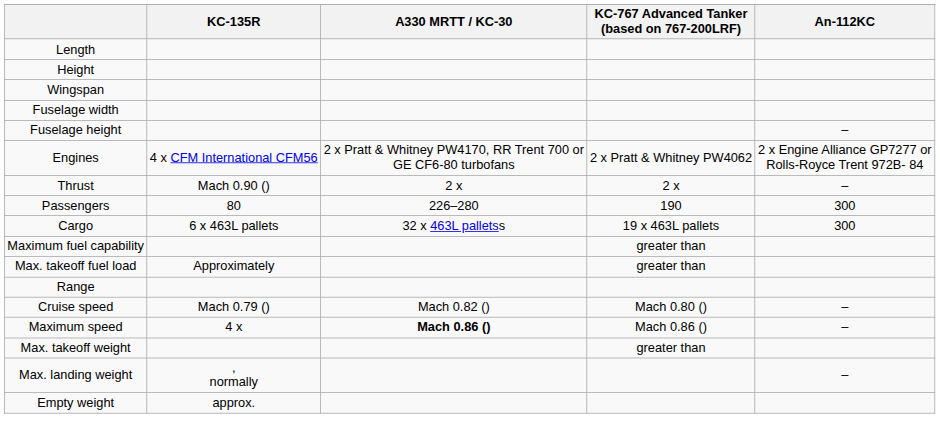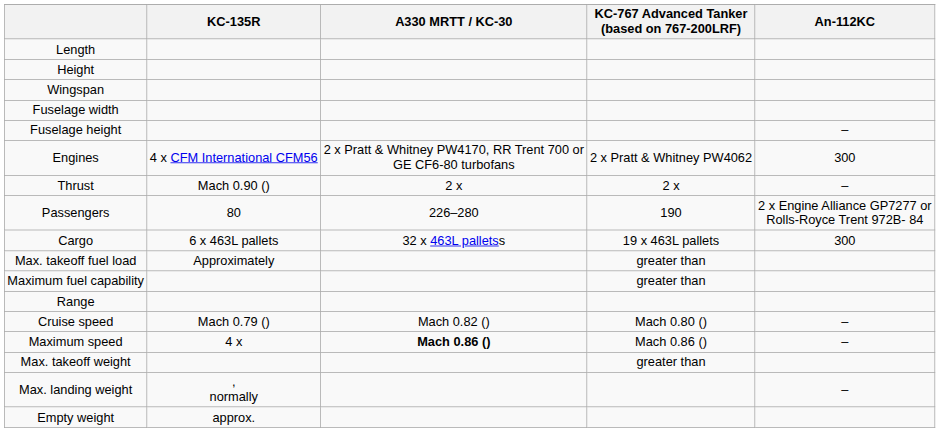 <table class="wikitable" style="text-align:center;">
 <tr>
 </tr>
 <tr>
 <th></th>
 <th>KC-135R</th>
 <th>A330 MRTT / KC-30</th>
 <th>KC-767 Advanced Tanker <br>(based on 767-200LRF)</th>
 <th>An-112KC</th>
 </tr>
 <tr>
 <td>Length</td>
 <td></td>
 <td></td>
 <td></td>
 <td></td>
 </tr>
 <tr>
 <td>Height</td>
 <td></td>
 <td></td>
 <td></td>
 <td></td>
 </tr>
 <tr>
 <td>Wingspan</td>
 <td></td>
 <td></td>
 <td></td>
 <td></td>
 </tr>
 <tr>
 <td>Fuselage width</td>
 <td></td>
 <td></td>
 <td></td>
 <td></td>
 </tr>
 <tr>
 <td>Fuselage height</td>
 <td></td>
 <td></td>
 <td></td>
 <td>–</td>
 </tr>
 <tr>
 <td>Engines</td>
 <td>4 x <a href='#'>CFM International CFM56</a></td>
 <td>2 x Pratt & Whitney PW4170, RR Trent 700 or <br>GE CF6-80 turbofans</td>
 <td>2 x Pratt & Whitney PW4062</td>
-<td>2 x Engine Alliance GP7277 or <br>Rolls-Royce Trent 972B- 84</td>
+<td>300</td>
 </tr>
 <tr>
 <td>Thrust</td>
 <td>Mach 0.90 ()</td>
 <td>2 x </td>
 <td>2 x </td>
 <td>–</td>
 </tr>
 <tr>
 <td>Passengers</td>
 <td>80</td>
 <td>226–280</td>
 <td>190</td>
-<td>300</td>
+<td>2 x Engine Alliance GP7277 or <br>Rolls-Royce Trent 972B- 84</td>
 </tr>
 <tr>
 <td>Cargo</td>
 <td>6 x 463L pallets</td>
 <td>32 x <a href='#'>463L pallets</a>s</td>
 <td>19 x 463L pallets</td>
 <td>300</td>
 </tr>
 <tr>
-<td>Maximum fuel capability</td>
-<td></td>
+<td>Max. takeoff fuel load</td>
+<td>Approximately </td>
 <td></td>
 <td>greater than </td>
 <td></td>
 </tr>
 <tr>
-<td>Max. takeoff fuel load</td>
-<td>Approximately </td>
+<td>Maximum fuel capability</td>
+<td></td>
 <td></td>
 <td>greater than </td>
 <td></td>
 </tr>
 <tr>
 <td>Range</td>
 <td></td>
 <td></td>
 <td></td>
 <td></td>
 </tr>
 <tr>
 <td>Cruise speed</td>
 <td>Mach 0.79 ()</td>
 <td>Mach 0.82 ()</td>
 <td>Mach 0.80 ()</td>
 <td>–</td>
 </tr>
 <tr>
 <td>Maximum speed</td>
 <td>4 x </td>
 <td><strong>Mach 0.86 ()</strong></td>
 <td>Mach 0.86 ()</td>
 <td>–</td>
 </tr>
 <tr>
 <td>Max. takeoff weight</td>
 <td></td>
 <td></td>
 <td>greater than </td>
 <td></td>
 </tr>
 <tr>
 <td>Max. landing weight</td>
 <td>, <br>normally </td>
 <td></td>
 <td></td>
 <td>–</td>
 </tr>
 <tr>
 <td>Empty weight</td>
 <td>approx. </td>
 <td></td>
 <td></td>
 <td></td>
 </tr>
 </table>
